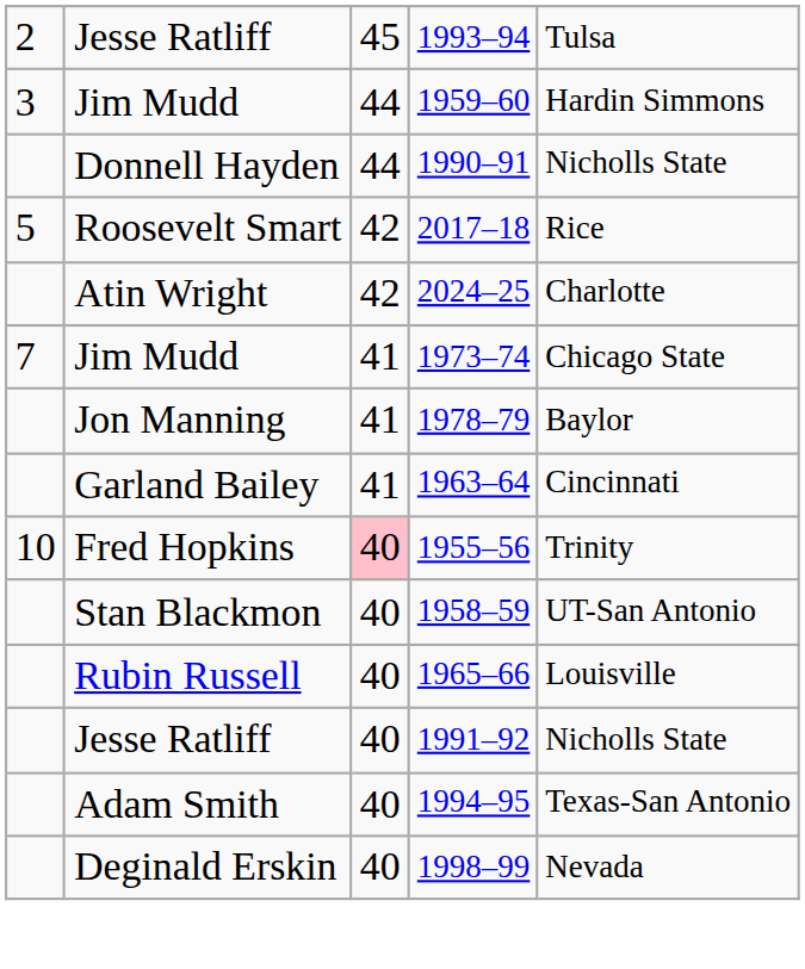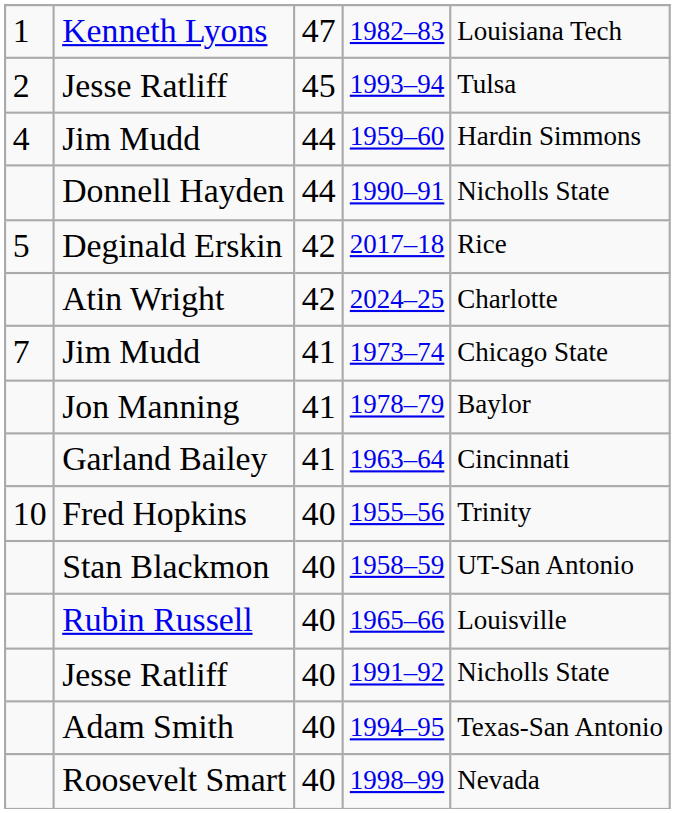 <table class="wikitable">
 <tr>
+</tr>
+<tr>
+<td>1</td>
+<td><a href='#'>Kenneth Lyons</a></td>
+<td>47</td>
+<td style="font-size:80%;"><a href='#'>1982–83</a></td>
+<td style="font-size:80%;">Louisiana Tech</td>
 </tr>
 <tr>
 <td>2</td>
 <td>Jesse Ratliff</td>
 <td>45</td>
 <td style="font-size:80%;"><a href='#'>1993–94</a></td>
 <td style="font-size:80%;">Tulsa</td>
 </tr>
 <tr>
-<td>3</td>
+<td>4</td>
 <td>Jim Mudd</td>
 <td>44</td>
 <td style="font-size:80%;"><a href='#'>1959–60</a></td>
 <td style="font-size:80%;">Hardin Simmons</td>
 </tr>
 <tr>
 <td></td>
 <td>Donnell Hayden</td>
 <td>44</td>
 <td style="font-size:80%;"><a href='#'>1990–91</a></td>
 <td style="font-size:80%;">Nicholls State</td>
 </tr>
 <tr>
 <td>5</td>
-<td>Roosevelt Smart</td>
+<td>Deginald Erskin</td>
 <td>42</td>
 <td style="font-size:80%;"><a href='#'>2017–18</a></td>
 <td style="font-size:80%;">Rice</td>
 </tr>
 <tr>
 <td></td>
 <td>Atin Wright</td>
 <td>42</td>
 <td style="font-size:80%;"><a href='#'>2024–25</a></td>
 <td style="font-size:80%;">Charlotte</td>
 </tr>
 <tr>
 <td>7</td>
 <td>Jim Mudd</td>
 <td>41</td>
 <td style="font-size:80%;"><a href='#'>1973–74</a></td>
 <td style="font-size:80%;">Chicago State</td>
 </tr>
 <tr>
 <td></td>
 <td>Jon Manning</td>
 <td>41</td>
 <td style="font-size:80%;"><a href='#'>1978–79</a></td>
 <td style="font-size:80%;">Baylor</td>
 </tr>
 <tr>
 <td></td>
 <td>Garland Bailey</td>
 <td>41</td>
 <td style="font-size:80%;"><a href='#'>1963–64</a></td>
 <td style="font-size:80%;">Cincinnati</td>
 </tr>
 <tr>
 <td>10</td>
 <td>Fred Hopkins</td>
-<td style="background: pink;">40</td>
+<td>40</td>
 <td style="font-size:80%;"><a href='#'>1955–56</a></td>
 <td style="font-size:80%;">Trinity</td>
 </tr>
 <tr>
 <td></td>
 <td>Stan Blackmon</td>
 <td>40</td>
 <td style="font-size:80%;"><a href='#'>1958–59</a></td>
 <td style="font-size:80%;">UT-San Antonio</td>
 </tr>
 <tr>
 <td></td>
 <td><a href='#'>Rubin Russell</a></td>
 <td>40</td>
 <td style="font-size:80%;"><a href='#'>1965–66</a></td>
 <td style="font-size:80%;">Louisville</td>
 </tr>
 <tr>
 <td></td>
 <td>Jesse Ratliff</td>
 <td>40</td>
 <td style="font-size:80%;"><a href='#'>1991–92</a></td>
 <td style="font-size:80%;">Nicholls State</td>
 </tr>
 <tr>
 <td></td>
 <td>Adam Smith</td>
 <td>40</td>
 <td style="font-size:80%;"><a href='#'>1994–95</a></td>
 <td style="font-size:80%;">Texas-San Antonio</td>
 </tr>
 <tr>
 <td></td>
-<td>Deginald Erskin</td>
+<td>Roosevelt Smart</td>
 <td>40</td>
 <td style="font-size:80%;"><a href='#'>1998–99</a></td>
 <td style="font-size:80%;">Nevada</td>
 </tr>
 </table>
